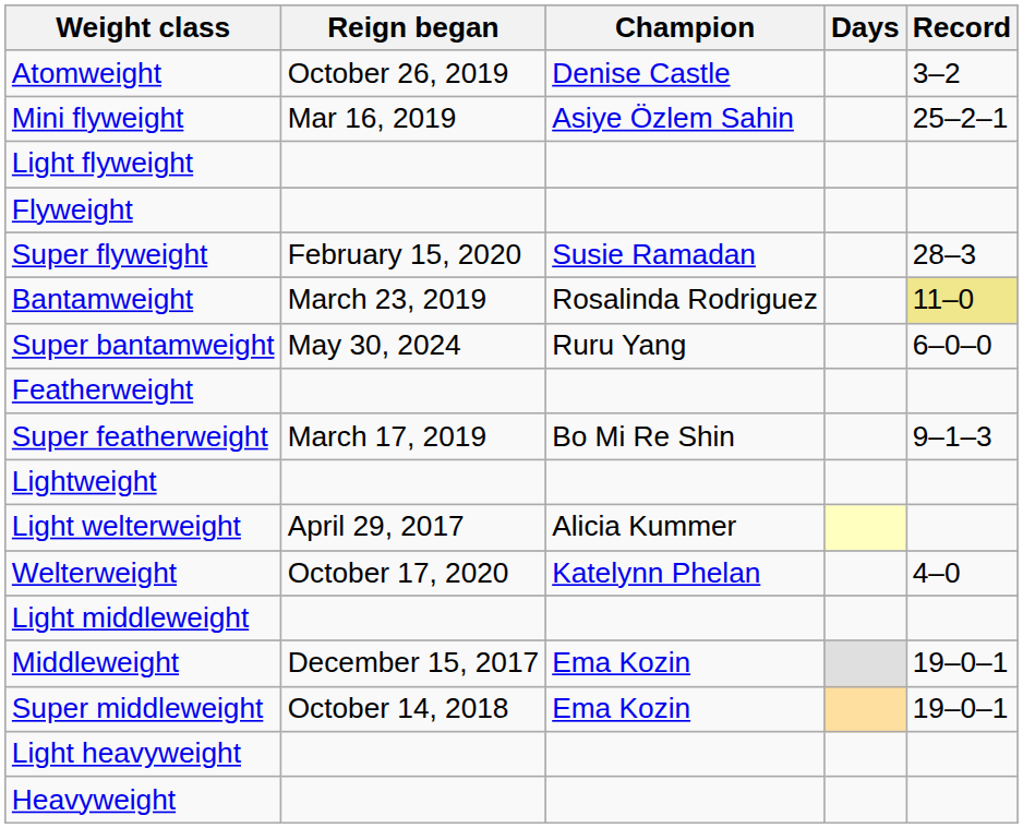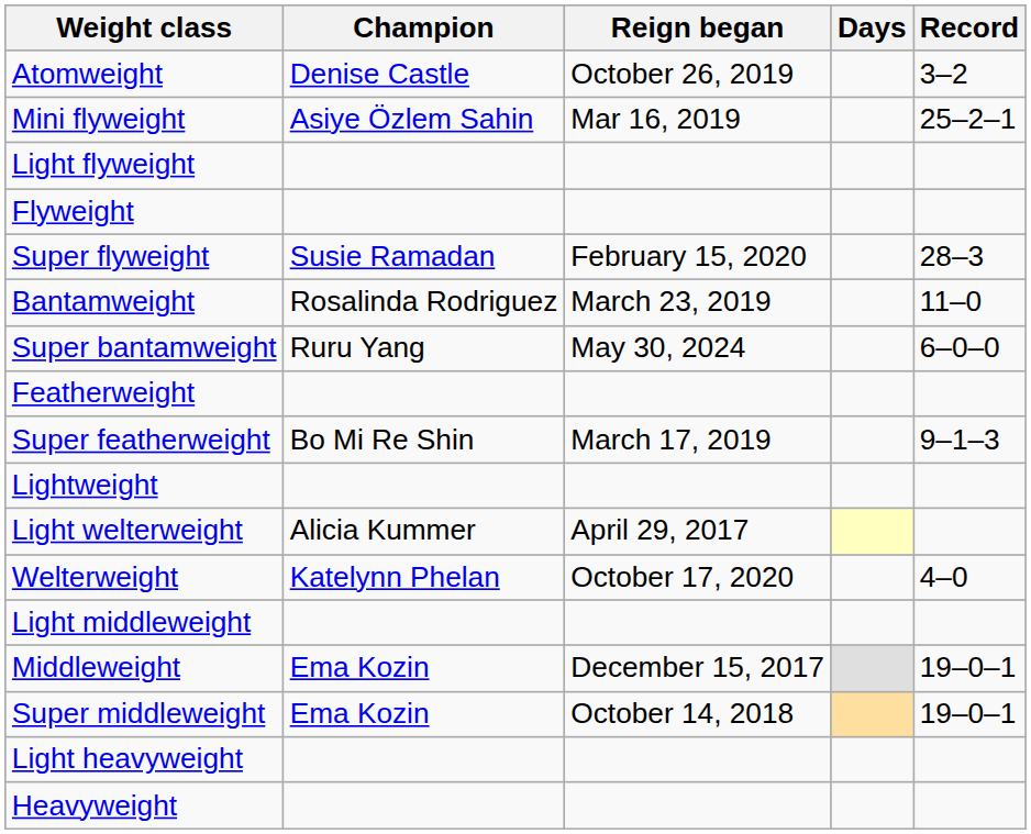 <table class="wikitable sortable" style="text-align:left">
 <tr>
 <th>Weight class</th>
+<th>Champion</th>
 <th>Reign began</th>
-<th>Champion</th>
 <th>Days</th>
 <th>Record</th>
 </tr>
 <tr>
 <td><a href='#'>Atomweight</a></td>
+<td> <a href='#'>Denise Castle</a></td>
 <td>October 26, 2019</td>
-<td> <a href='#'>Denise Castle</a></td>
 <td></td>
 <td>3–2</td>
 </tr>
 <tr>
 <td><a href='#'>Mini flyweight</a></td>
+<td> <a href='#'>Asiye Özlem Sahin</a></td>
 <td>Mar 16, 2019</td>
-<td> <a href='#'>Asiye Özlem Sahin</a></td>
 <td></td>
 <td>25–2–1</td>
 </tr>
 <tr>
 <td><a href='#'>Light flyweight</a></td>
 <td></td>
 <td></td>
 <td></td>
 <td></td>
 </tr>
 <tr>
 <td><a href='#'>Flyweight</a></td>
 <td></td>
 <td></td>
 <td></td>
 <td></td>
 </tr>
 <tr>
 <td><a href='#'>Super flyweight</a></td>
+<td> <a href='#'>Susie Ramadan</a></td>
 <td>February 15, 2020</td>
-<td> <a href='#'>Susie Ramadan</a></td>
 <td></td>
 <td>28–3</td>
 </tr>
 <tr>
 <td><a href='#'>Bantamweight</a></td>
+<td> Rosalinda Rodriguez</td>
 <td>March 23, 2019</td>
-<td> Rosalinda Rodriguez</td>
 <td></td>
-<td style="background: khaki;">11–0</td>
+<td>11–0</td>
 </tr>
 <tr>
 <td><a href='#'>Super bantamweight</a></td>
+<td> Ruru Yang</td>
 <td>May 30, 2024</td>
-<td> Ruru Yang</td>
 <td></td>
 <td>6–0–0</td>
 </tr>
 <tr>
 <td><a href='#'>Featherweight</a></td>
 <td></td>
 <td></td>
 <td></td>
 <td></td>
 </tr>
 <tr>
 <td><a href='#'>Super featherweight</a></td>
+<td> Bo Mi Re Shin</td>
 <td>March 17, 2019</td>
-<td> Bo Mi Re Shin</td>
 <td></td>
 <td>9–1–3</td>
 </tr>
 <tr>
 <td><a href='#'>Lightweight</a></td>
 <td></td>
 <td></td>
 <td></td>
 <td></td>
 </tr>
 <tr>
 <td><a href='#'>Light welterweight</a></td>
+<td> Alicia Kummer</td>
 <td>April 29, 2017</td>
-<td> Alicia Kummer</td>
 <td style="background:#ffffbf;"></td>
 <td></td>
 </tr>
 <tr>
 <td><a href='#'>Welterweight</a></td>
+<td> <a href='#'>Katelynn Phelan</a></td>
 <td>October 17, 2020</td>
-<td> <a href='#'>Katelynn Phelan</a></td>
 <td></td>
 <td>4–0</td>
 </tr>
 <tr>
 <td><a href='#'>Light middleweight</a></td>
 <td></td>
 <td></td>
 <td></td>
 <td></td>
 </tr>
 <tr>
 <td><a href='#'>Middleweight</a></td>
+<td> <a href='#'>Ema Kozin</a></td>
 <td>December 15, 2017</td>
-<td> <a href='#'>Ema Kozin</a></td>
 <td style="background:#dfdfdf;"></td>
 <td>19–0–1</td>
 </tr>
 <tr>
 <td><a href='#'>Super middleweight</a></td>
+<td> <a href='#'>Ema Kozin</a></td>
 <td>October 14, 2018</td>
-<td> <a href='#'>Ema Kozin</a></td>
 <td style="background:#ffdf9f;"></td>
 <td>19–0–1</td>
 </tr>
 <tr>
 <td><a href='#'>Light heavyweight</a></td>
 <td></td>
 <td></td>
 <td></td>
 <td></td>
 </tr>
 <tr>
 <td><a href='#'>Heavyweight</a></td>
 <td></td>
 <td></td>
 <td></td>
 <td></td>
 </tr>
 </table>
